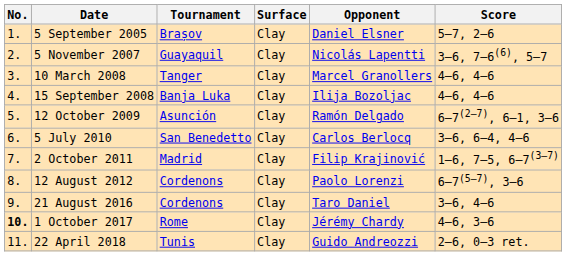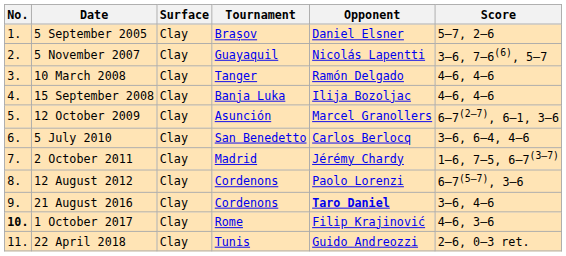 <table class=wikitable style=font-size:97%>
 <tr>
 <th>No.</th>
 <th>Date</th>
+<th>Surface</th>
 <th>Tournament</th>
-<th>Surface</th>
 <th>Opponent</th>
 <th>Score</th>
 </tr>
 <tr bgcolor=moccasin>
 <td>1.</td>
 <td>5 September 2005</td>
+<td>Clay</td>
 <td><a href='#'>Brașov</a></td>
-<td>Clay</td>
 <td> <a href='#'>Daniel Elsner</a></td>
 <td>5–7, 2–6</td>
 </tr>
 <tr bgcolor=moccasin>
 <td>2.</td>
 <td>5 November 2007</td>
+<td>Clay</td>
 <td><a href='#'>Guayaquil</a></td>
-<td>Clay</td>
 <td> <a href='#'>Nicolás Lapentti</a></td>
 <td>3–6, 7–6<sup>(6)</sup>, 5–7</td>
 </tr>
 <tr bgcolor=moccasin>
 <td>3.</td>
 <td>10 March 2008</td>
+<td>Clay</td>
 <td><a href='#'>Tanger</a></td>
-<td>Clay</td>
-<td> <a href='#'>Marcel Granollers</a></td>
+<td> <a href='#'>Ramón Delgado</a></td>
 <td>4–6, 4–6</td>
 </tr>
 <tr bgcolor=moccasin>
 <td>4.</td>
 <td>15 September 2008</td>
+<td>Clay</td>
 <td><a href='#'>Banja Luka</a></td>
-<td>Clay</td>
 <td> <a href='#'>Ilija Bozoljac</a></td>
 <td>4–6, 4–6</td>
 </tr>
 <tr bgcolor=moccasin>
 <td>5.</td>
 <td>12 October 2009</td>
+<td>Clay</td>
 <td><a href='#'>Asunción</a></td>
-<td>Clay</td>
-<td> <a href='#'>Ramón Delgado</a></td>
+<td> <a href='#'>Marcel Granollers</a></td>
 <td>6–7<sup>(2–7)</sup>, 6–1, 3–6</td>
 </tr>
 <tr bgcolor=moccasin>
 <td>6.</td>
 <td>5 July 2010</td>
+<td>Clay</td>
 <td><a href='#'>San Benedetto</a></td>
-<td>Clay</td>
 <td> <a href='#'>Carlos Berlocq</a></td>
 <td>3–6, 6–4, 4–6</td>
 </tr>
 <tr bgcolor=moccasin>
 <td>7.</td>
 <td>2 October 2011</td>
+<td>Clay</td>
 <td><a href='#'>Madrid</a></td>
-<td>Clay</td>
-<td> <a href='#'>Filip Krajinović</a></td>
+<td> <a href='#'>Jérémy Chardy</a></td>
 <td>1–6, 7–5, 6–7<sup>(3–7)</sup></td>
 </tr>
 <tr bgcolor=moccasin>
 <td>8.</td>
 <td>12 August 2012</td>
+<td>Clay</td>
 <td><a href='#'>Cordenons</a></td>
-<td>Clay</td>
 <td> <a href='#'>Paolo Lorenzi</a></td>
 <td>6–7<sup>(5–7)</sup>, 3–6</td>
 </tr>
 <tr bgcolor=moccasin>
 <td>9.</td>
 <td>21 August 2016</td>
+<td>Clay</td>
 <td><a href='#'>Cordenons</a></td>
-<td>Clay</td>
-<td> <a href='#'>Taro Daniel</a></td>
+<td><strong> <a href='#'>Taro Daniel</a></strong></td>
 <td>3–6, 4–6</td>
 </tr>
 <tr bgcolor=moccasin>
 <td><strong>10.</strong></td>
 <td>1 October 2017</td>
+<td>Clay</td>
 <td><a href='#'>Rome</a></td>
-<td>Clay</td>
-<td> <a href='#'>Jérémy Chardy</a></td>
+<td> <a href='#'>Filip Krajinović</a></td>
 <td>4–6, 3–6</td>
 </tr>
 <tr bgcolor=moccasin>
 <td>11.</td>
 <td>22 April 2018</td>
+<td>Clay</td>
 <td><a href='#'>Tunis</a></td>
-<td>Clay</td>
 <td> <a href='#'>Guido Andreozzi</a></td>
 <td>2–6, 0–3 ret.</td>
 </tr>
 </table>
